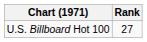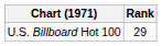 <table class="wikitable">
 <tr>
 <th align="left">Chart (1971)</th>
 <th style="text-align:center;">Rank</th>
 </tr>
 <tr>
 <td>U.S. <em>Billboard</em> Hot 100</td>
-<td style="text-align:center;">27</td>
+<td style="text-align:center;">29</td>
 </tr>
 </table>
